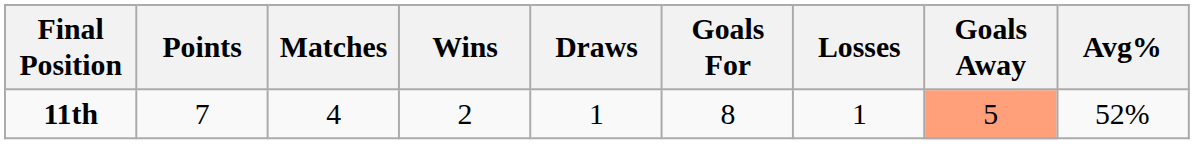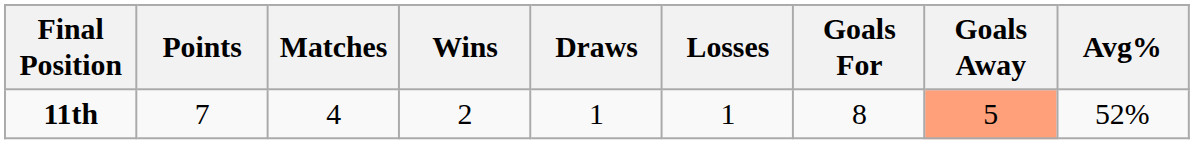 <table class="wikitable" style="font-size: 95%; text-align: center;">
 <tr>
 <th width=60>Final Position</th>
 <th width=60>Points</th>
 <th width=60>Matches</th>
 <th width=60>Wins</th>
 <th width=60>Draws</th>
+<th width=60>Losses</th>
 <th width=60>Goals For</th>
-<th width=60>Losses</th>
 <th width=60>Goals Away</th>
 <th width=60>Avg%</th>
 </tr>
 <tr>
 <td><strong>11th</strong></td>
 <td>7</td>
 <td>4</td>
 <td>2</td>
 <td>1</td>
+<td>1</td>
 <td>8</td>
-<td>1</td>
 <td style="background: lightsalmon;">5</td>
 <td>52%</td>
 </tr>
 </table>
